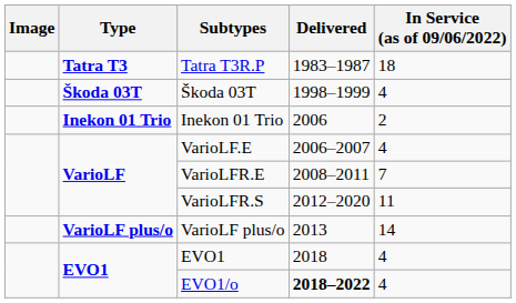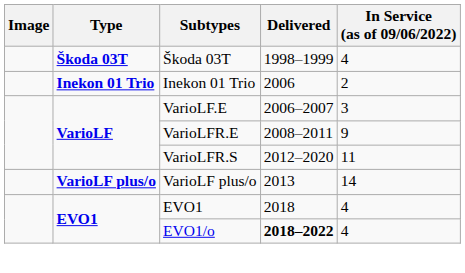 <table class="wikitable">
 <tr>
 <th>Image</th>
 <th>Type</th>
 <th>Subtypes</th>
 <th>Delivered</th>
 <th>In Service<br>(as of 09/06/2022)</th>
-</tr>
-<tr>
-<td></td>
-<td><strong><a href='#'>Tatra T3</a></strong></td>
-<td><a href='#'>Tatra T3R.P</a></td>
-<td>1983–1987</td>
-<td>18</td>
 </tr>
 <tr>
 <td></td>
 <td><strong><a href='#'>Škoda 03T</a></strong></td>
 <td>Škoda 03T</td>
 <td>1998–1999</td>
 <td>4</td>
 </tr>
 <tr>
 <td></td>
 <td><strong><a href='#'>Inekon 01 Trio</a></strong></td>
 <td>Inekon 01 Trio</td>
 <td>2006</td>
 <td>2</td>
 </tr>
 <tr>
 <td rowspan=3></td>
 <td rowspan=3><strong><a href='#'>VarioLF</a></strong></td>
 <td>VarioLF.E</td>
 <td>2006–2007</td>
-<td>4</td>
+<td>3</td>
 </tr>
 <tr>
 <td>VarioLFR.E</td>
 <td>2008–2011</td>
-<td>7</td>
+<td>9</td>
 </tr>
 <tr>
 <td>VarioLFR.S</td>
 <td>2012–2020</td>
 <td>11</td>
 </tr>
 <tr>
 <td></td>
 <td><strong><a href='#'>VarioLF plus/o</a></strong></td>
 <td>VarioLF plus/o</td>
 <td>2013</td>
 <td>14</td>
 </tr>
 <tr>
 <td rowspan=2></td>
 <td rowspan=2><strong><a href='#'>EVO1</a></strong></td>
 <td>EVO1</td>
 <td>2018</td>
 <td>4</td>
 </tr>
 <tr>
 <td><a href='#'>EVO1/o</a></td>
 <td><strong>2018–2022</strong></td>
 <td>4</td>
 </tr>
 </table>
